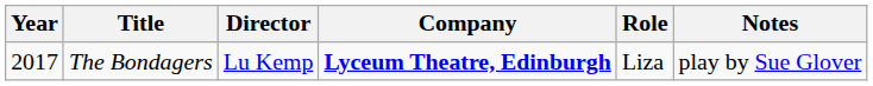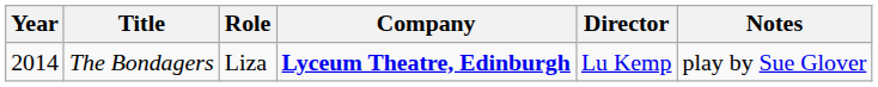 <table class="wikitable">
 <tr>
 <th>Year</th>
 <th>Title</th>
+<th>Role</th>
+<th>Company</th>
 <th>Director</th>
-<th>Company</th>
-<th>Role</th>
 <th>Notes</th>
 </tr>
 <tr>
-<td>2017</td>
+<td>2014</td>
 <td><em>The Bondagers</em></td>
+<td>Liza</td>
+<td><strong><a href='#'>Lyceum Theatre, Edinburgh</a></strong></td>
 <td><a href='#'>Lu Kemp</a></td>
-<td><strong><a href='#'>Lyceum Theatre, Edinburgh</a></strong></td>
-<td>Liza</td>
 <td>play by <a href='#'>Sue Glover</a></td>
 </tr>
 </table>
